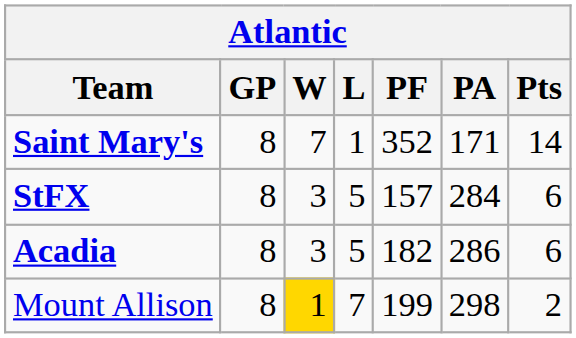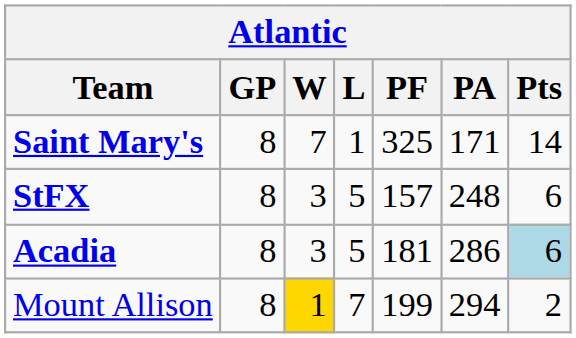 <table class="wikitable" align="left">
 <tr>
 <th colspan="7"><a href='#'>Atlantic</a></th>
 </tr>
 <tr>
 <th>Team</th>
 <th>GP</th>
 <th>W</th>
 <th>L</th>
 <th>PF</th>
 <th>PA</th>
 <th>Pts</th>
 </tr>
 <tr align="right">
 <td align="left"><strong><a href='#'>Saint Mary's</a></strong></td>
 <td>8</td>
 <td>7</td>
 <td>1</td>
-<td>352</td>
+<td>325</td>
 <td>171</td>
 <td>14</td>
 </tr>
 <tr align="right">
 <td align="left"><strong><a href='#'>StFX</a></strong></td>
 <td>8</td>
 <td>3</td>
 <td>5</td>
 <td>157</td>
-<td>284</td>
+<td>248</td>
 <td>6</td>
 </tr>
 <tr align="right">
 <td align="left"><strong><a href='#'>Acadia</a></strong></td>
 <td>8</td>
 <td>3</td>
 <td>5</td>
-<td>182</td>
+<td>181</td>
 <td>286</td>
-<td>6</td>
+<td style="background: lightblue;">6</td>
 </tr>
 <tr align="right">
 <td align="left"><a href='#'>Mount Allison</a></td>
 <td>8</td>
 <td style="background: gold;">1</td>
 <td>7</td>
 <td>199</td>
-<td>298</td>
+<td>294</td>
 <td>2</td>
 </tr>
 </table>
